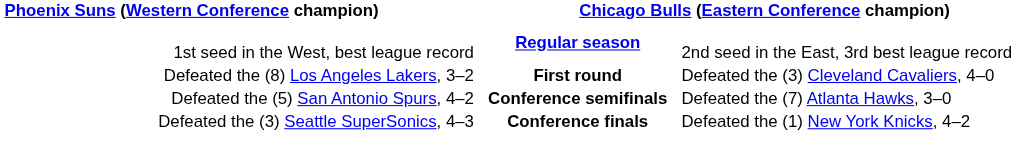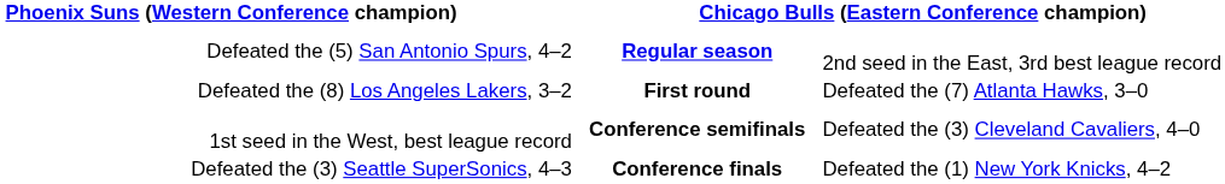 <table - valign=top>
 <tr>
 <th colspan=2 style="width:45%;"><a href='#'>Phoenix Suns</a> (<a href='#'>Western Conference</a> champion)</th>
 <th colspan=2 style="width:45%;"><a href='#'>Chicago Bulls</a> (<a href='#'>Eastern Conference</a> champion)</th>
 </tr>
 <tr>
-<td align=right><br>1st seed in the West, best league record</td>
+<td align=right>Defeated the (5) <a href='#'>San Antonio Spurs</a>, 4–2</td>
 <th colspan=2><a href='#'>Regular season</a></th>
 <td><br>2nd seed in the East, 3rd best league record</td>
 </tr>
 <tr>
 <td align=right>Defeated the (8) <a href='#'>Los Angeles Lakers</a>, 3–2</td>
 <th colspan=2>First round</th>
-<td>Defeated the (3) <a href='#'>Cleveland Cavaliers</a>, 4–0</td>
+<td>Defeated the (7) <a href='#'>Atlanta Hawks</a>, 3–0</td>
 </tr>
 <tr>
-<td align=right>Defeated the (5) <a href='#'>San Antonio Spurs</a>, 4–2</td>
+<td align=right><br>1st seed in the West, best league record</td>
 <th colspan=2>Conference semifinals</th>
-<td>Defeated the (7) <a href='#'>Atlanta Hawks</a>, 3–0</td>
+<td>Defeated the (3) <a href='#'>Cleveland Cavaliers</a>, 4–0</td>
 </tr>
 <tr>
 <td align=right>Defeated the (3) <a href='#'>Seattle SuperSonics</a>, 4–3</td>
 <th colspan=2>Conference finals</th>
 <td>Defeated the (1) <a href='#'>New York Knicks</a>, 4–2</td>
 </tr>
 </table>
